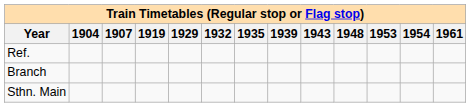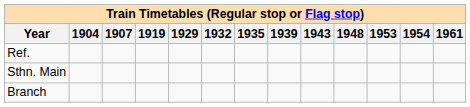 <table class="wikitable">
 <tr>
 <th colspan="13" style="background:#ffdead;">Train Timetables (Regular stop or <a href='#'>Flag stop</a>)</th>
 </tr>
 <tr>
 <th>Year</th>
 <th>1904</th>
 <th>1907</th>
 <th>1919</th>
 <th>1929</th>
 <th>1932</th>
 <th>1935</th>
 <th>1939</th>
 <th>1943</th>
 <th>1948</th>
 <th>1953</th>
 <th>1954</th>
 <th>1961</th>
 </tr>
 <tr>
 <td>Ref.</td>
 <td></td>
 <td></td>
 <td></td>
 <td></td>
 <td></td>
 <td></td>
 <td></td>
 <td></td>
 <td></td>
 <td></td>
 <td></td>
 <td></td>
 </tr>
 <tr>
+<td>Sthn. Main</td>
+<td></td>
+<td></td>
+<td></td>
+<td></td>
+<td></td>
+<td></td>
+<td></td>
+<td></td>
+<td></td>
+<td></td>
+<td></td>
+<td></td>
+</tr>
+<tr>
 <td>Branch</td>
 <td></td>
 <td></td>
 <td></td>
 <td></td>
 <td></td>
 <td></td>
 <td></td>
 <td></td>
 <td></td>
 <td></td>
 <td></td>
 <td></td>
 </tr>
-<tr>
-<td>Sthn. Main</td>
-<td></td>
-<td></td>
-<td></td>
-<td></td>
-<td></td>
-<td></td>
-<td></td>
-<td></td>
-<td></td>
-<td></td>
-<td></td>
-<td></td>
-</tr>
 </table>
